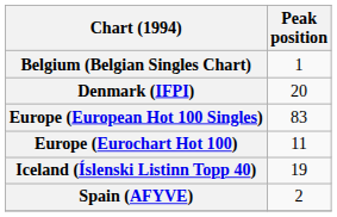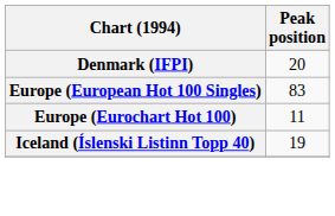 <table class="wikitable sortable plainrowheaders" style="text-align:center">
 <tr>
 <th scope="col">Chart (1994)</th>
 <th scope="col">Peak<br>position</th>
-</tr>
-<tr>
-<th scope="row">Belgium (Belgian Singles Chart)</th>
-<td>1</td>
 </tr>
 <tr>
 <th scope="row">Denmark (<a href='#'>IFPI</a>)</th>
 <td>20</td>
 </tr>
 <tr>
 <th scope="row">Europe (<a href='#'>European Hot 100 Singles</a>)</th>
 <td>83</td>
 </tr>
 <tr>
 <th scope="row">Europe (<a href='#'>Eurochart Hot 100</a>)</th>
 <td>11</td>
 </tr>
 <tr>
 <th scope="row">Iceland (<a href='#'>Íslenski Listinn Topp 40</a>)</th>
 <td>19</td>
 </tr>
 <tr>
-<th scope="row">Spain (<a href='#'>AFYVE</a>)</th>
-<td>2</td>
-</tr>
-<tr>
 </tr>
 </table>
